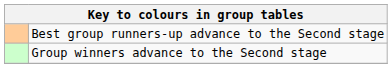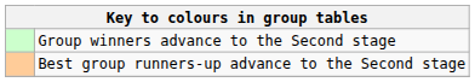 <table class="wikitable" style="text-align: center;">
 <tr>
 <th colspan=2>Key to colours in group tables</th>
+</tr>
+<tr>
+<td bgcolor=#ccffcc style="width: 20px;"></td>
+<td align=left>Group winners advance to the Second stage</td>
 </tr>
 <tr>
 <td bgcolor=#ffcc99 style="width: 20px;"></td>
 <td align=left>Best group runners-up advance to the Second stage</td>
 </tr>
 <tr>
-<td bgcolor=#ccffcc style="width: 20px;"></td>
-<td align=left>Group winners advance to the Second stage</td>
-</tr>
-<tr>
 </tr>
 </table>
